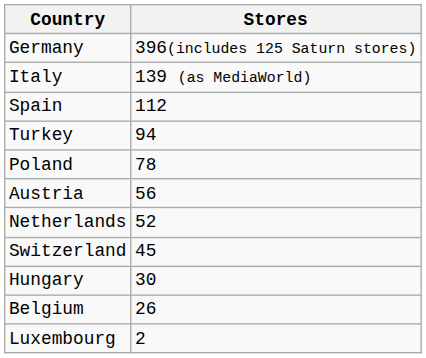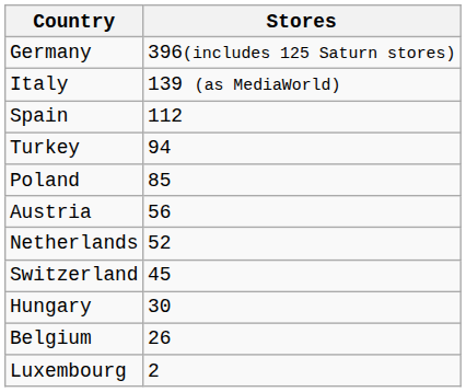 <table class="wikitable sortable">
 <tr>
 <th>Country</th>
 <th>Stores</th>
 </tr>
 <tr>
 <td>Germany</td>
 <td>396<small>(includes 125 Saturn stores)</small></td>
 </tr>
 <tr>
 <td>Italy</td>
 <td>139 <small>(as MediaWorld)</small></td>
 </tr>
 <tr>
 <td>Spain</td>
 <td>112</td>
 </tr>
 <tr>
 <td>Turkey</td>
 <td>94</td>
 </tr>
 <tr>
 <td>Poland</td>
-<td>78</td>
+<td>85</td>
 </tr>
 <tr>
 <td>Austria</td>
 <td>56</td>
 </tr>
 <tr>
 <td>Netherlands</td>
 <td>52</td>
 </tr>
 <tr>
 <td>Switzerland</td>
 <td>45</td>
 </tr>
 <tr>
 <td>Hungary</td>
 <td>30</td>
 </tr>
 <tr>
 <td>Belgium</td>
 <td>26</td>
 </tr>
 <tr>
 <td>Luxembourg</td>
 <td>2</td>
 </tr>
 </table>
